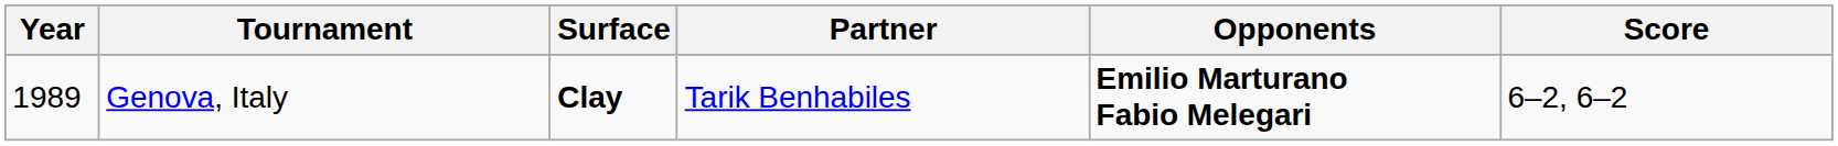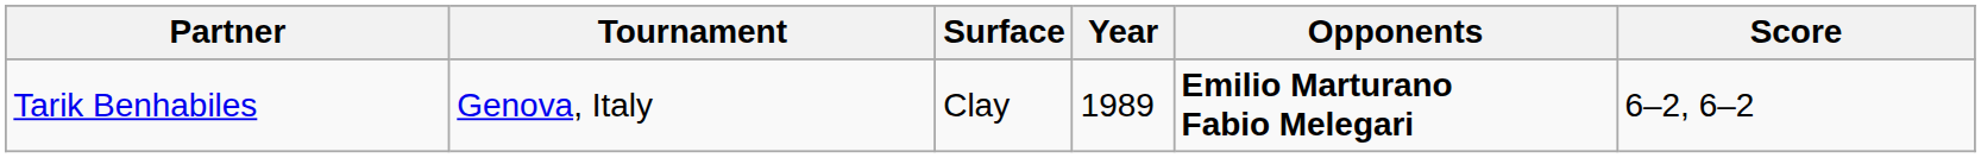 <table class="sortable wikitable" style=font-size:97%>
 <tr>
-<th style="width:40px">Year</th>
+<th style="width:200px">Partner</th>
 <th style="width:220px">Tournament</th>
 <th style="width:50px">Surface</th>
-<th style="width:200px">Partner</th>
+<th style="width:40px">Year</th>
 <th style="width:200px">Opponents</th>
 <th style="width:160px" class="unsortable">Score</th>
 </tr>
 <tr>
+<td> <a href='#'>Tarik Benhabiles</a></td>
+<td><a href='#'>Genova</a>, Italy</td>
+<td>Clay</td>
 <td>1989</td>
-<td><a href='#'>Genova</a>, Italy</td>
-<td><strong>Clay</strong></td>
-<td> <a href='#'>Tarik Benhabiles</a></td>
 <td><strong> Emilio Marturano<br> Fabio Melegari</strong></td>
 <td>6–2, 6–2</td>
 </tr>
 </table>
